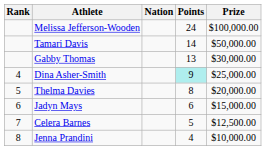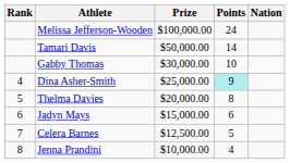 <table class="wikitable mw-datatable sortable" style="text-align:center;">
 <tr>
 <th scope="col" style="width: 10px;">Rank</th>
 <th scope="col">Athlete</th>
+<th scope="col">Prize</th>
+<th scope="col">Points</th>
 <th scope="col">Nation</th>
-<th scope="col">Points</th>
-<th scope="col">Prize</th>
 </tr>
 <tr>
 <td></td>
 <td align=left><a href='#'>Melissa Jefferson-Wooden</a> </td>
+<td>$100,000.00</td>
+<td>24</td>
 <td align=left></td>
-<td>24</td>
-<td>$100,000.00</td>
 </tr>
 <tr>
 <td></td>
 <td align=left><a href='#'>Tamari Davis</a> </td>
+<td>$50,000.00</td>
+<td>14</td>
 <td align=left></td>
-<td>14</td>
-<td>$50,000.00</td>
 </tr>
 <tr>
 <td></td>
 <td align=left><a href='#'>Gabby Thomas</a> </td>
+<td>$30,000.00</td>
+<td>10</td>
 <td align=left></td>
-<td>13</td>
-<td>$30,000.00</td>
 </tr>
 <tr>
 <td>4</td>
 <td align=left><a href='#'>Dina Asher-Smith</a> </td>
+<td>$25,000.00</td>
+<td style="background: paleturquoise;">9</td>
 <td align=left></td>
-<td style="background: paleturquoise;">9</td>
-<td>$25,000.00</td>
 </tr>
 <tr>
 <td>5</td>
 <td align=left><a href='#'>Thelma Davies</a> </td>
+<td>$20,000.00</td>
+<td>8</td>
 <td align=left></td>
-<td>8</td>
-<td>$20,000.00</td>
 </tr>
 <tr>
 <td>6</td>
 <td align=left><a href='#'>Jadyn Mays</a> </td>
+<td>$15,000.00</td>
+<td>6</td>
 <td align=left></td>
-<td>6</td>
-<td>$15,000.00</td>
 </tr>
 <tr>
 <td>7</td>
 <td align=left><a href='#'>Celera Barnes</a> </td>
+<td>$12,500.00</td>
+<td>5</td>
 <td align=left></td>
-<td>5</td>
-<td>$12,500.00</td>
 </tr>
 <tr>
 <td>8</td>
 <td align=left><a href='#'>Jenna Prandini</a> </td>
+<td>$10,000.00</td>
+<td>4</td>
 <td align=left></td>
-<td>4</td>
-<td>$10,000.00</td>
 </tr>
 </table>
